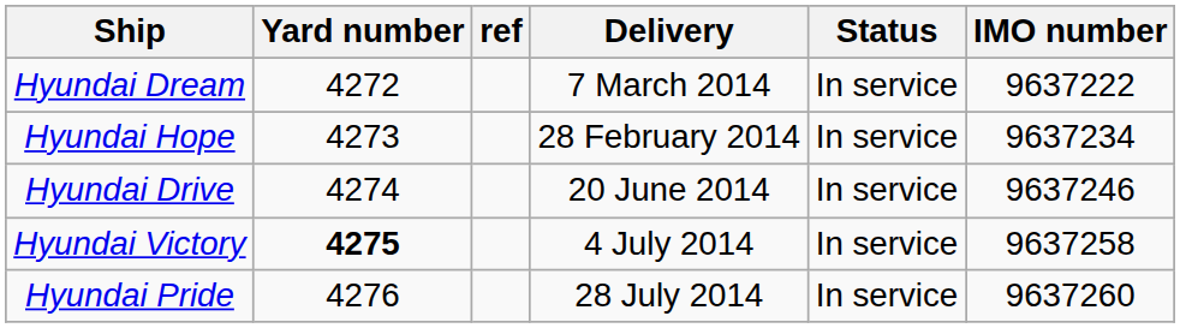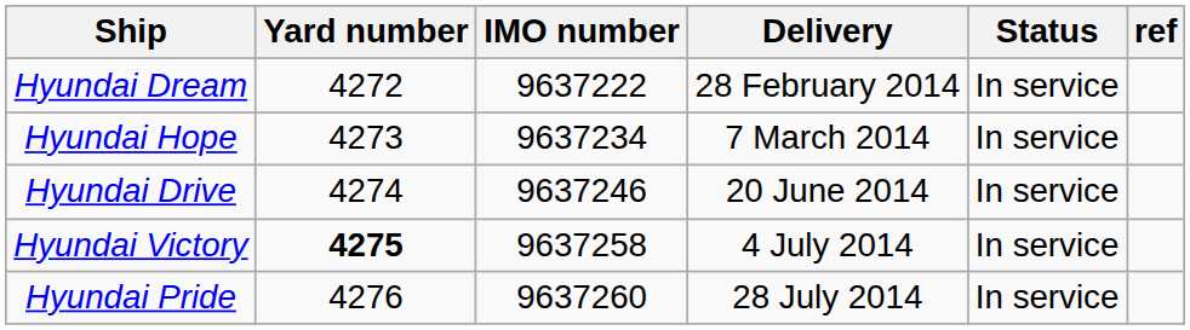 <table class="wikitable" style="text-align:center">
 <tr>
 <th>Ship</th>
 <th>Yard number</th>
-<th>ref</th>
+<th>IMO number</th>
 <th>Delivery</th>
 <th>Status</th>
-<th>IMO number</th>
+<th>ref</th>
 </tr>
 <tr>
 <td><em><a href='#'>Hyundai Dream</a></em></td>
 <td>4272</td>
+<td>9637222</td>
+<td>28 February 2014</td>
+<td>In service</td>
 <td></td>
-<td>7 March 2014</td>
-<td>In service</td>
-<td>9637222</td>
 </tr>
 <tr>
 <td><em><a href='#'>Hyundai Hope</a></em></td>
 <td>4273</td>
+<td>9637234</td>
+<td>7 March 2014</td>
+<td>In service</td>
 <td></td>
-<td>28 February 2014</td>
-<td>In service</td>
-<td>9637234</td>
 </tr>
 <tr>
 <td><em><a href='#'>Hyundai Drive</a></em></td>
 <td>4274</td>
-<td></td>
+<td>9637246</td>
 <td>20 June 2014</td>
 <td>In service</td>
-<td>9637246</td>
+<td></td>
 </tr>
 <tr>
 <td><em><a href='#'>Hyundai Victory</a></em></td>
 <td><strong>4275</strong></td>
-<td></td>
+<td>9637258</td>
 <td>4 July 2014</td>
 <td>In service</td>
-<td>9637258</td>
+<td></td>
 </tr>
 <tr>
 <td><em><a href='#'>Hyundai Pride</a></em></td>
 <td>4276</td>
-<td></td>
+<td>9637260</td>
 <td>28 July 2014</td>
 <td>In service</td>
-<td>9637260</td>
+<td></td>
 </tr>
 </table>
